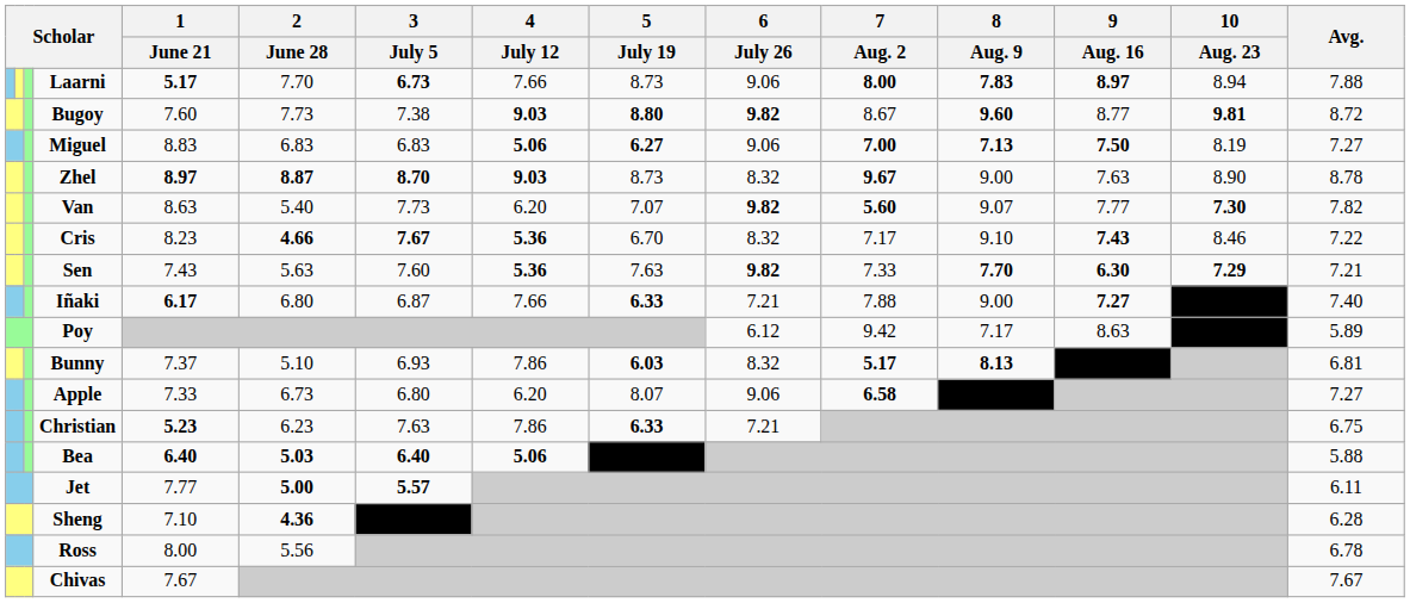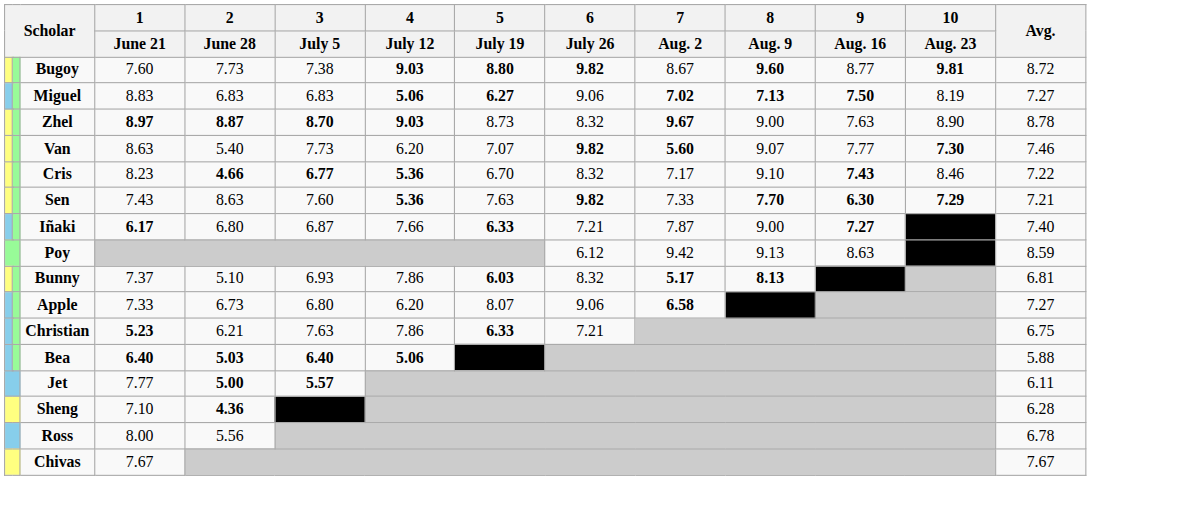 <table class="wikitable" style="font-size:90%; text-align:center">
 <tr>
 <th style="width: 8%;" rowspan="2" colspan="4"><strong>Scholar</strong></th>
 <th style="width: 8%">1</th>
 <th style="width: 8%">2</th>
 <th style="width: 8%">3</th>
 <th style="width: 8%">4</th>
 <th style="width: 8%">5</th>
 <th style="width: 8%">6</th>
 <th style="width: 8%">7</th>
 <th style="width: 8%">8</th>
 <th style="width: 8%">9</th>
 <th style="width: 8%">10</th>
 <th style="width: 8%" rowspan="2">Avg.</th>
 </tr>
 <tr>
 <th>June 21</th>
 <th>June 28</th>
 <th>July 5</th>
 <th>July 12</th>
 <th>July 19</th>
 <th>July 26</th>
 <th>Aug. 2</th>
 <th>Aug. 9</th>
 <th>Aug. 16</th>
 <th>Aug. 23</th>
 </tr>
 <tr>
-<td style="background:skyblue;"></td>
-<td style="background:#ffff80;"></td>
-<td style="background:palegreen;"></td>
-<td><strong>Laarni</strong></td>
-<td><span><strong>5.17</strong></span></td>
-<td>7.70</td>
-<td><span><strong>6.73</strong></span></td>
-<td>7.66</td>
-<td>8.73</td>
-<td>9.06</td>
-<td><span><strong>8.00</strong></span></td>
-<td><span><strong>7.83</strong></span></td>
-<td><span><strong>8.97</strong></span></td>
-<td>8.94</td>
-<td>7.88</td>
-</tr>
-<tr>
 <td style="background:#ffff80;" colspan="2"></td>
 <td style="background:palegreen;"></td>
 <td><strong>Bugoy</strong></td>
 <td>7.60</td>
 <td>7.73</td>
 <td>7.38</td>
 <td><span><strong>9.03</strong></span></td>
 <td><span><strong>8.80</strong></span></td>
 <td><span><strong>9.82</strong></span></td>
 <td>8.67</td>
 <td><span><strong>9.60</strong></span></td>
 <td>8.77</td>
 <td><span><strong>9.81</strong></span></td>
 <td>8.72</td>
 </tr>
 <tr>
 <td style="background:skyblue;" colspan="2"></td>
 <td style="background:palegreen;"></td>
 <td><strong>Miguel</strong></td>
 <td>8.83</td>
 <td>6.83</td>
 <td>6.83</td>
 <td><span><strong>5.06</strong></span></td>
 <td><span><strong>6.27</strong></span></td>
 <td>9.06</td>
-<td><span><strong>7.00</strong></span></td>
+<td><span><strong>7.02</strong></span></td>
 <td><span><strong>7.13</strong></span></td>
 <td><span><strong>7.50</strong></span></td>
 <td>8.19</td>
 <td>7.27</td>
 </tr>
 <tr>
 <td style="background:#ffff80;" colspan="2"></td>
 <td style="background:palegreen;"></td>
 <td><strong>Zhel</strong></td>
 <td><span><strong>8.97</strong></span></td>
 <td><span><strong>8.87</strong></span></td>
 <td><span><strong>8.70</strong></span></td>
 <td><span><strong>9.03</strong></span></td>
 <td>8.73</td>
 <td>8.32</td>
 <td><span><strong>9.67</strong></span></td>
 <td>9.00</td>
 <td>7.63</td>
 <td>8.90</td>
 <td>8.78</td>
 </tr>
 <tr>
 <td style="background:#ffff80;" colspan="2"></td>
 <td style="background:palegreen;"></td>
 <td><strong>Van</strong></td>
 <td>8.63</td>
 <td>5.40</td>
 <td>7.73</td>
 <td>6.20</td>
 <td>7.07</td>
 <td><span><strong>9.82</strong></span></td>
 <td><span><strong>5.60</strong></span></td>
 <td>9.07</td>
 <td>7.77</td>
 <td><span><strong>7.30</strong></span></td>
-<td>7.82</td>
+<td>7.46</td>
 </tr>
 <tr>
 <td style="background:#ffff80;" colspan="2"></td>
 <td style="background:palegreen;"></td>
 <td><strong>Cris</strong></td>
 <td>8.23</td>
 <td><span><strong>4.66</strong></span></td>
-<td><span><strong>7.67</strong></span></td>
+<td><span><strong>6.77</strong></span></td>
 <td><span><strong>5.36</strong></span></td>
 <td>6.70</td>
 <td>8.32</td>
 <td>7.17</td>
 <td>9.10</td>
 <td><span><strong>7.43</strong></span></td>
 <td>8.46</td>
 <td>7.22</td>
 </tr>
 <tr>
 <td style="background:#ffff80;" colspan="2"></td>
 <td style="background:palegreen;"></td>
 <td><strong>Sen</strong></td>
 <td>7.43</td>
-<td>5.63</td>
+<td>8.63</td>
 <td>7.60</td>
 <td><span><strong>5.36</strong></span></td>
 <td>7.63</td>
 <td><span><strong>9.82</strong></span></td>
 <td>7.33</td>
 <td><span><strong>7.70</strong></span></td>
 <td><span><strong>6.30</strong></span></td>
 <td><span><strong>7.29</strong></span></td>
 <td>7.21</td>
 </tr>
 <tr>
 <td style="background:skyblue;" colspan="2"></td>
 <td style="background:palegreen;"></td>
 <td><strong>Iñaki</strong></td>
 <td><span><strong>6.17</strong></span></td>
 <td>6.80</td>
 <td>6.87</td>
 <td>7.66</td>
 <td><span><strong>6.33</strong></span></td>
 <td>7.21</td>
-<td>7.88</td>
+<td>7.87</td>
 <td>9.00</td>
 <td><span><strong>7.27</strong></span></td>
 <td style="background:#000;"><span>8.84</span></td>
 <td>7.40</td>
 </tr>
 <tr>
 <td style="background:palegreen;" colspan="3"></td>
 <td><strong>Poy</strong></td>
 <td style="background:#ccc;" colspan="5"></td>
 <td>6.12</td>
 <td>9.42</td>
-<td>7.17</td>
+<td>9.13</td>
 <td>8.63</td>
 <td style="background:#000;"><span> 9.63</span></td>
-<td>5.89</td>
+<td>8.59</td>
 </tr>
 <tr>
 <td style="background:#ffff80;" colspan="2"></td>
 <td style="background:palegreen;"></td>
 <td><strong>Bunny</strong></td>
 <td>7.37</td>
 <td>5.10</td>
 <td>6.93</td>
 <td>7.86</td>
 <td><span><strong>6.03</strong></span></td>
 <td>8.32</td>
 <td><span><strong>5.17</strong></span></td>
 <td><span><strong>8.13</strong></span></td>
 <td style="background:#000;"><span>6.40</span></td>
 <td style="background:#ccc;"></td>
 <td>6.81</td>
 </tr>
 <tr>
 <td style="background:skyblue;" colspan="2"></td>
 <td style="background:palegreen;"></td>
 <td><strong>Apple</strong></td>
 <td>7.33</td>
 <td>6.73</td>
 <td>6.80</td>
 <td>6.20</td>
 <td>8.07</td>
 <td>9.06</td>
 <td><span><strong>6.58</strong></span></td>
 <td style="background:#000;"><span>7.40</span></td>
 <td style="background:#ccc;" colspan="2"></td>
 <td>7.27</td>
 </tr>
 <tr>
 <td style="background:skyblue;" colspan="2"></td>
 <td style="background:palegreen;"></td>
 <td><strong>Christian</strong></td>
 <td><span><strong>5.23</strong></span></td>
-<td>6.23</td>
+<td>6.21</td>
 <td>7.63</td>
 <td>7.86</td>
 <td><span><strong>6.33</strong></span></td>
 <td>7.21</td>
 <td style="background:#ccc;" colspan="4"></td>
 <td>6.75</td>
 </tr>
 <tr>
 <td style="background:skyblue;" colspan="2"></td>
 <td style="background:palegreen;"></td>
 <td><strong>Bea</strong></td>
 <td><span><strong>6.40</strong></span></td>
 <td><span><strong>5.03</strong></span></td>
 <td><span><strong>6.40</strong></span></td>
 <td><span><strong>5.06</strong></span></td>
 <td style="background:#000;"><span> 6.50</span></td>
 <td style="background:#ccc;" colspan="5"></td>
 <td>5.88</td>
 </tr>
 <tr>
 <td style="background:skyblue;" colspan="3"></td>
 <td><strong>Jet</strong></td>
 <td>7.77</td>
 <td><span><strong>5.00</strong></span></td>
 <td><span><strong>5.57</strong></span></td>
 <td style="background:#ccc;" colspan="7"></td>
 <td>6.11</td>
 </tr>
 <tr>
 <td style="background:#ffff80;" colspan="3"></td>
 <td><strong>Sheng</strong></td>
 <td>7.10</td>
 <td><span><strong>4.36</strong></span></td>
 <td style="background:#000;"><span>7.37</span></td>
 <td style="background:#ccc;" colspan="7"></td>
 <td>6.28</td>
 </tr>
 <tr>
 <td style="background:skyblue;" colspan="3"></td>
 <td><strong>Ross</strong></td>
 <td>8.00</td>
 <td>5.56</td>
 <td style="background:#ccc;" colspan="8"></td>
 <td>6.78</td>
 </tr>
 <tr>
 <td style="background:#ffff80;" colspan="3"></td>
 <td><strong>Chivas</strong></td>
 <td>7.67</td>
 <td style="background:#ccc;" colspan="9"></td>
 <td>7.67</td>
 </tr>
 </table>
